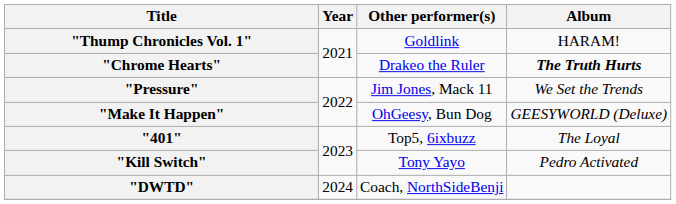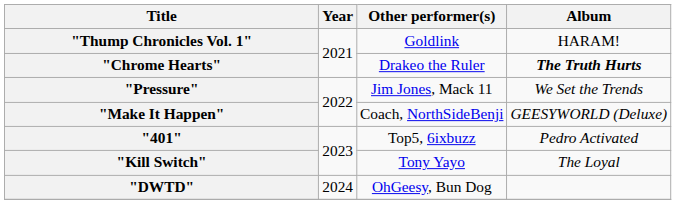 <table class="wikitable plainrowheaders" style="text-align:center;">
 <tr>
 <th scope="col" style="width:20em;">Title</th>
 <th scope="col">Year</th>
 <th scope="col">Other performer(s)</th>
 <th scope="col">Album</th>
 </tr>
 <tr>
 <th scope="row">"Thump Chronicles Vol. 1"</th>
 <td rowspan= "2">2021</td>
 <td><a href='#'>Goldlink</a></td>
 <td>HARAM!</td>
 </tr>
 <tr>
 <th scope="row">"Chrome Hearts"</th>
 <td><a href='#'>Drakeo the Ruler</a></td>
 <td><strong><em>The Truth Hurts</em></strong></td>
 </tr>
 <tr>
 <th scope="row">"Pressure"</th>
 <td rowspan= "2">2022</td>
 <td><a href='#'>Jim Jones</a>, Mack 11</td>
 <td><em>We Set the Trends</em></td>
 </tr>
 <tr>
 <th scope="row">"Make It Happen"</th>
-<td><a href='#'>OhGeesy</a>, Bun Dog</td>
+<td>Coach, <a href='#'>NorthSideBenji</a></td>
 <td><em>GEESYWORLD (Deluxe)</em></td>
 </tr>
 <tr>
 <th scope="row">"401"</th>
 <td rowspan= "2">2023</td>
 <td>Top5, <a href='#'>6ixbuzz</a></td>
-<td><em>The Loyal</em></td>
+<td><em>Pedro Activated</em></td>
 </tr>
 <tr>
 <th scope="row">"Kill Switch"</th>
 <td><a href='#'>Tony Yayo</a></td>
-<td><em>Pedro Activated</em></td>
+<td><em>The Loyal</em></td>
 </tr>
 <tr>
 <th scope="row">"DWTD"</th>
 <td rowspan= "1">2024</td>
-<td>Coach, <a href='#'>NorthSideBenji</a></td>
+<td><a href='#'>OhGeesy</a>, Bun Dog</td>
 <td></td>
 </tr>
 <tr>
 </tr>
 </table>
